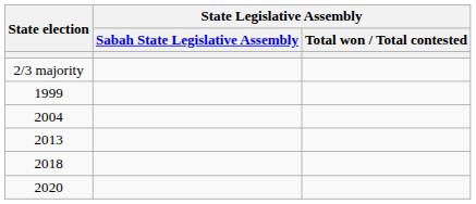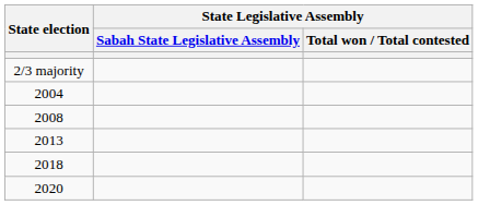 <table class="wikitable sortable" style="text-align:center; font-size:95%">
 <tr>
 <th rowspan="2">State election</th>
 <th colspan="2">State Legislative Assembly</th>
 </tr>
 <tr>
 <th><a href='#'>Sabah State Legislative Assembly</a></th>
 <th>Total won / Total contested</th>
 </tr>
 <tr>
 <th></th>
 <th></th>
 <th></th>
 </tr>
 <tr>
 <td>2/3 majority</td>
 <td></td>
 <td></td>
 </tr>
 <tr>
-<td>1999</td>
+<td>2004</td>
 <td></td>
 <td></td>
 </tr>
 <tr>
-<td>2004</td>
+<td>2008</td>
 <td></td>
 <td></td>
 </tr>
 <tr>
 <td>2013</td>
 <td></td>
 <td></td>
 </tr>
 <tr>
 <td>2018</td>
 <td></td>
 <td></td>
 </tr>
 <tr>
 <td>2020</td>
 <td></td>
 <td></td>
 </tr>
 </table>
